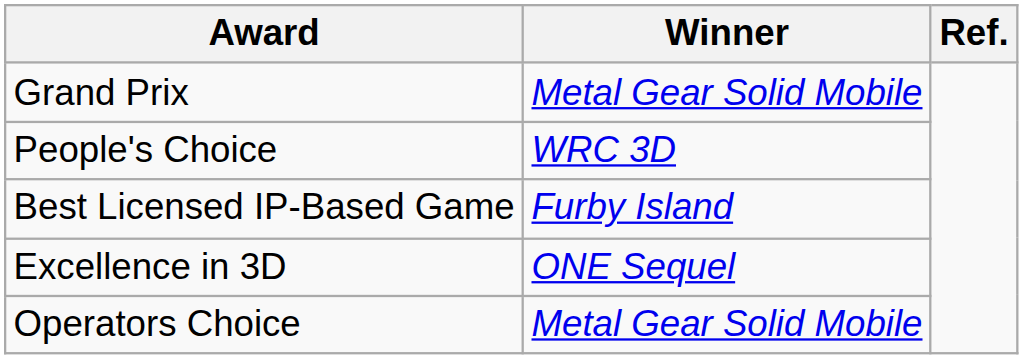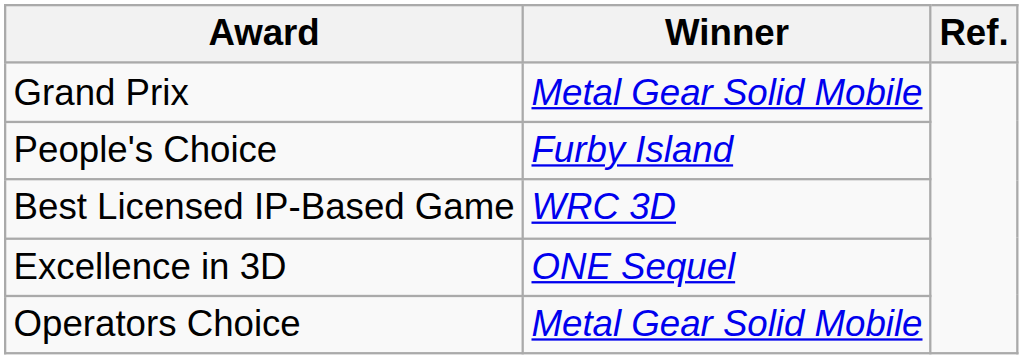 <table class="wikitable">
 <tr>
 <th>Award</th>
 <th>Winner</th>
 <th>Ref.</th>
 </tr>
 <tr>
 <td>Grand Prix</td>
 <td><em><a href='#'>Metal Gear Solid Mobile</a></em></td>
 <td rowspan="5"></td>
 </tr>
 <tr>
 <td>People's Choice</td>
-<td><em><a href='#'>WRC 3D</a></em></td>
+<td><em><a href='#'>Furby Island</a></em></td>
 </tr>
 <tr>
 <td>Best Licensed IP-Based Game</td>
-<td><em><a href='#'>Furby Island</a></em></td>
+<td><em><a href='#'>WRC 3D</a></em></td>
 </tr>
 <tr>
 <td>Excellence in 3D</td>
 <td><em><a href='#'>ONE Sequel</a></em></td>
 </tr>
 <tr>
 <td>Operators Choice</td>
 <td><em><a href='#'>Metal Gear Solid Mobile</a></em></td>
 </tr>
 </table>
